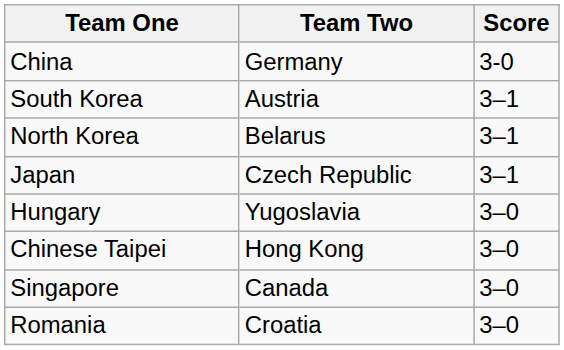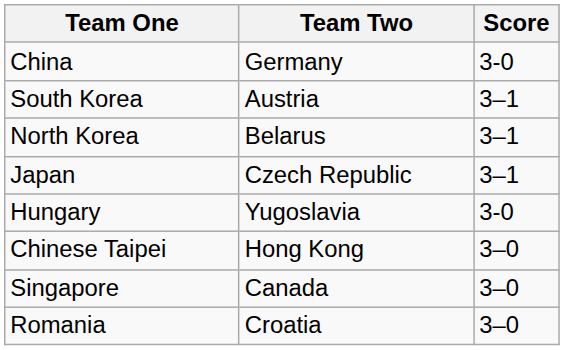 <table class="wikitable">
 <tr>
 <th width=150>Team One</th>
 <th width=150>Team Two</th>
 <th width=50>Score</th>
 </tr>
 <tr>
 <td>China</td>
 <td>Germany</td>
 <td>3-0</td>
 </tr>
 <tr>
 <td>South Korea</td>
 <td>Austria</td>
 <td>3–1</td>
 </tr>
 <tr>
 <td>North Korea</td>
 <td>Belarus</td>
 <td>3–1</td>
 </tr>
 <tr>
 <td>Japan</td>
 <td>Czech Republic</td>
 <td>3–1</td>
 </tr>
 <tr>
 <td>Hungary</td>
 <td>Yugoslavia</td>
-<td>3–0</td>
+<td>3-0</td>
 </tr>
 <tr>
 <td>Chinese Taipei</td>
 <td>Hong Kong</td>
 <td>3–0</td>
 </tr>
 <tr>
 <td>Singapore</td>
 <td>Canada</td>
 <td>3–0</td>
 </tr>
 <tr>
 <td>Romania</td>
 <td>Croatia</td>
 <td>3–0</td>
 </tr>
 </table>
